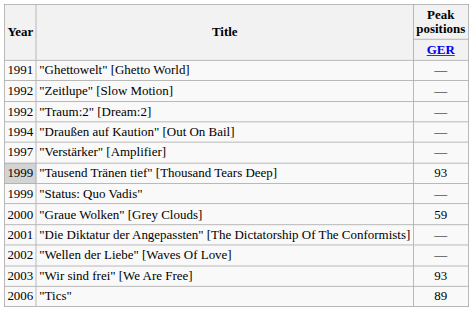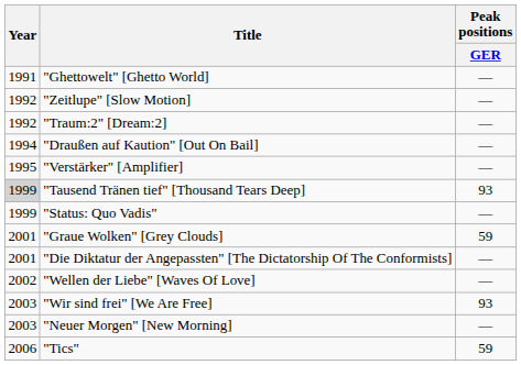 <table class="wikitable">
 <tr>
 <th rowspan="2">Year</th>
 <th rowspan="2">Title</th>
 <th>Peak positions</th>
 </tr>
 <tr>
 <th width="30"><a href='#'>GER</a><br></th>
 </tr>
 <tr>
 <td>1991</td>
 <td>"Ghettowelt" [Ghetto World]</td>
 <td align="center">—</td>
 </tr>
 <tr>
 <td>1992</td>
 <td>"Zeitlupe" [Slow Motion]</td>
 <td align="center">—</td>
 </tr>
 <tr>
 <td>1992</td>
 <td>"Traum:2" [Dream:2]</td>
 <td align="center">—</td>
 </tr>
 <tr>
 <td>1994</td>
 <td>"Draußen auf Kaution" [Out On Bail]</td>
 <td align="center">—</td>
 </tr>
 <tr>
-<td>1997</td>
+<td>1995</td>
 <td>"Verstärker" [Amplifier]</td>
 <td align="center">—</td>
 </tr>
 <tr>
 <td style="background: lightgrey;">1999</td>
 <td>"Tausend Tränen tief" [Thousand Tears Deep]</td>
 <td align="center">93</td>
 </tr>
 <tr>
 <td>1999</td>
 <td>"Status: Quo Vadis"</td>
 <td align="center">—</td>
 </tr>
 <tr>
-<td>2000</td>
+<td>2001</td>
 <td>"Graue Wolken" [Grey Clouds]</td>
 <td align="center">59</td>
 </tr>
 <tr>
 <td>2001</td>
 <td>"Die Diktatur der Angepassten" [The Dictatorship Of The Conformists]</td>
 <td align="center">—</td>
 </tr>
 <tr>
 <td>2002</td>
 <td>"Wellen der Liebe" [Waves Of Love]</td>
 <td align="center">—</td>
 </tr>
 <tr>
 <td>2003</td>
 <td>"Wir sind frei" [We Are Free]</td>
 <td align="center">93</td>
 </tr>
 <tr>
+<td>2003</td>
+<td>"Neuer Morgen" [New Morning]</td>
+<td align="center">—</td>
+</tr>
+<tr>
 <td>2006</td>
 <td>"Tics"</td>
-<td align="center">89</td>
+<td align="center">59</td>
 </tr>
 </table>
